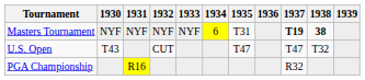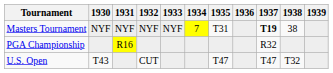 <table class="wikitable" style="font-size:95%;text-align:center;">
 <tr>
 <th>Tournament</th>
 <th>1930</th>
 <th>1931</th>
 <th>1932</th>
 <th>1933</th>
 <th>1934</th>
 <th>1935</th>
 <th>1936</th>
 <th>1937</th>
 <th>1938</th>
 <th>1939</th>
 </tr>
 <tr>
 <td align=left><a href='#'>Masters Tournament</a></td>
 <td style="background:#eeeeee;">NYF</td>
 <td style="background:#eeeeee;">NYF</td>
 <td style="background:#eeeeee;">NYF</td>
 <td style="background:#eeeeee;">NYF</td>
-<td style="background:yellow;">6</td>
+<td style="background:yellow;">7</td>
 <td>T31</td>
 <td style="background:#eeeeee;"></td>
 <td><strong>T19</strong></td>
-<td><strong>38</strong></td>
+<td>38</td>
+<td style="background:#eeeeee;"></td>
+</tr>
+<tr>
+<td align=left><a href='#'>PGA Championship</a></td>
+<td style="background:#eeeeee;"></td>
+<td style="background:yellow;">R16</td>
+<td style="background:#eeeeee;"></td>
+<td style="background:#eeeeee;"></td>
+<td style="background:#eeeeee;"></td>
+<td style="background:#eeeeee;"></td>
+<td style="background:#eeeeee;"></td>
+<td>R32</td>
+<td style="background:#eeeeee;"></td>
 <td style="background:#eeeeee;"></td>
 </tr>
 <tr>
 <td align=left><a href='#'>U.S. Open</a></td>
 <td>T43</td>
 <td style="background:#eeeeee;"></td>
 <td>CUT</td>
 <td style="background:#eeeeee;"></td>
 <td style="background:#eeeeee;"></td>
 <td>T47</td>
 <td style="background:#eeeeee;"></td>
 <td>T47</td>
 <td>T32</td>
 <td style="background:#eeeeee;"></td>
 </tr>
-<tr>
-<td align=left><a href='#'>PGA Championship</a></td>
-<td style="background:#eeeeee;"></td>
-<td style="background:yellow;">R16</td>
-<td style="background:#eeeeee;"></td>
-<td style="background:#eeeeee;"></td>
-<td style="background:#eeeeee;"></td>
-<td style="background:#eeeeee;"></td>
-<td style="background:#eeeeee;"></td>
-<td>R32</td>
-<td style="background:#eeeeee;"></td>
-<td style="background:#eeeeee;"></td>
-</tr>
 </table>
